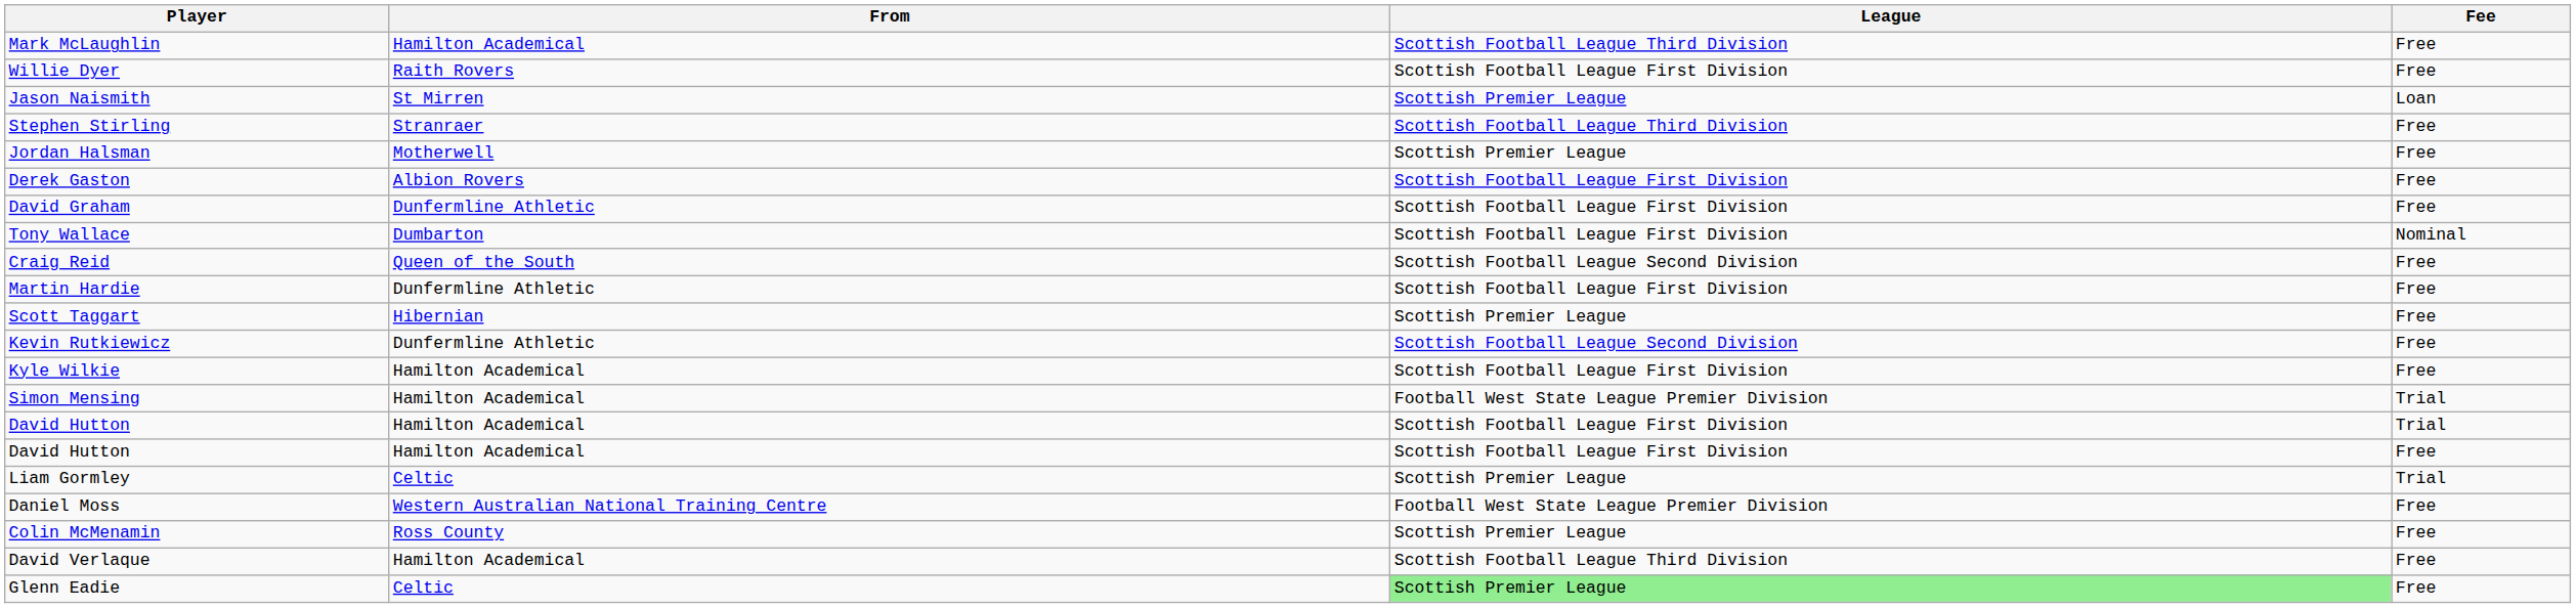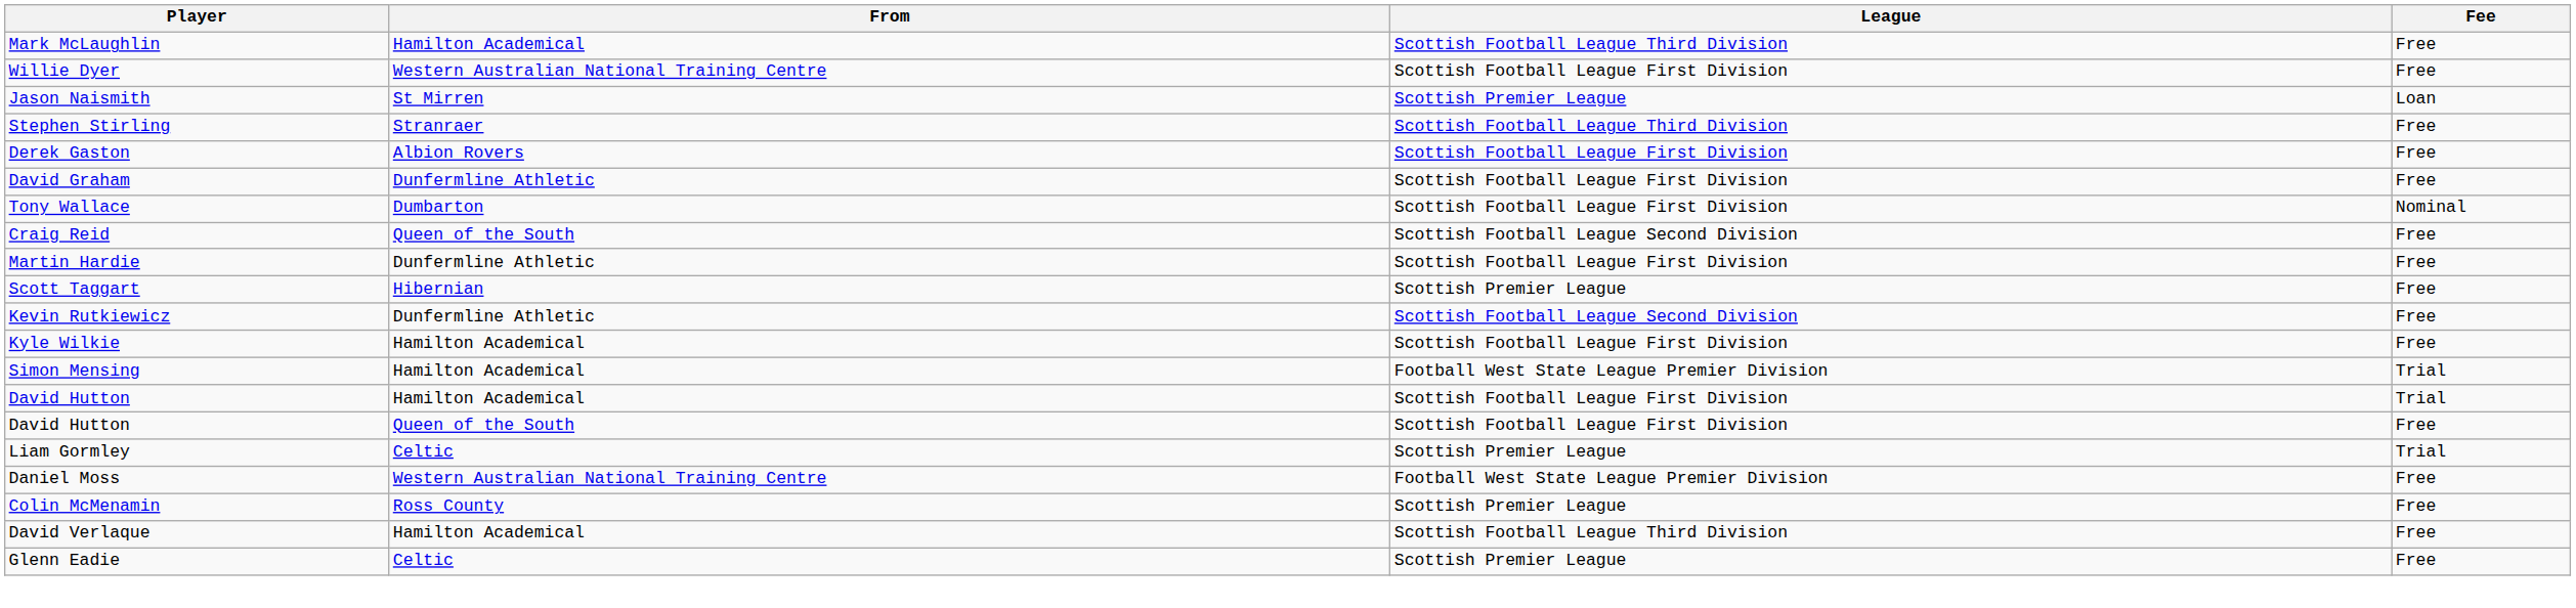 <table class="wikitable" style="text-align:center; font-size:95%;width:95%; text-align:left">
 <tr>
 <th>Player</th>
 <th>From</th>
 <th>League</th>
 <th>Fee</th>
 </tr>
 <tr>
 <td> <a href='#'>Mark McLaughlin</a></td>
 <td> <a href='#'>Hamilton Academical</a></td>
 <td><a href='#'>Scottish Football League Third Division</a></td>
 <td>Free</td>
 </tr>
 <tr>
 <td> <a href='#'>Willie Dyer</a></td>
-<td> <a href='#'>Raith Rovers</a></td>
+<td> <a href='#'>Western Australian National Training Centre</a></td>
 <td>Scottish Football League First Division</td>
 <td>Free</td>
 </tr>
 <tr>
 <td> <a href='#'>Jason Naismith</a></td>
 <td> <a href='#'>St Mirren</a></td>
 <td><a href='#'>Scottish Premier League</a></td>
 <td>Loan</td>
 </tr>
 <tr>
 <td> <a href='#'>Stephen Stirling</a></td>
 <td> <a href='#'>Stranraer</a></td>
 <td><a href='#'>Scottish Football League Third Division</a></td>
-<td>Free</td>
-</tr>
-<tr>
-<td> <a href='#'>Jordan Halsman</a></td>
-<td> <a href='#'>Motherwell</a></td>
-<td>Scottish Premier League</td>
 <td>Free</td>
 </tr>
 <tr>
 <td> <a href='#'>Derek Gaston</a></td>
 <td> <a href='#'>Albion Rovers</a></td>
 <td><a href='#'>Scottish Football League First Division</a></td>
 <td>Free</td>
 </tr>
 <tr>
 <td> <a href='#'>David Graham</a></td>
 <td> <a href='#'>Dunfermline Athletic</a></td>
 <td>Scottish Football League First Division</td>
 <td>Free</td>
 </tr>
 <tr>
 <td> <a href='#'>Tony Wallace</a></td>
 <td> <a href='#'>Dumbarton</a></td>
 <td>Scottish Football League First Division</td>
 <td>Nominal</td>
 </tr>
 <tr>
 <td> <a href='#'>Craig Reid</a></td>
 <td> <a href='#'>Queen of the South</a></td>
 <td>Scottish Football League Second Division</td>
 <td>Free</td>
 </tr>
 <tr>
 <td> <a href='#'>Martin Hardie</a></td>
 <td> Dunfermline Athletic</td>
 <td>Scottish Football League First Division</td>
 <td>Free</td>
 </tr>
 <tr>
 <td> <a href='#'>Scott Taggart</a></td>
 <td> <a href='#'>Hibernian</a></td>
 <td>Scottish Premier League</td>
 <td>Free</td>
 </tr>
 <tr>
 <td> <a href='#'>Kevin Rutkiewicz</a></td>
 <td> Dunfermline Athletic</td>
 <td><a href='#'>Scottish Football League Second Division</a></td>
 <td>Free</td>
 </tr>
 <tr>
 <td> <a href='#'>Kyle Wilkie</a></td>
 <td> Hamilton Academical</td>
 <td>Scottish Football League First Division</td>
 <td>Free</td>
 </tr>
 <tr>
 <td> <a href='#'>Simon Mensing</a></td>
 <td> Hamilton Academical</td>
 <td>Football West State League Premier Division</td>
 <td>Trial</td>
 </tr>
 <tr>
 <td> <a href='#'>David Hutton</a></td>
 <td> Hamilton Academical</td>
 <td>Scottish Football League First Division</td>
 <td>Trial</td>
 </tr>
 <tr>
 <td> David Hutton</td>
-<td> Hamilton Academical</td>
+<td> <a href='#'>Queen of the South</a></td>
 <td>Scottish Football League First Division</td>
 <td>Free</td>
 </tr>
 <tr>
 <td> Liam Gormley</td>
 <td> <a href='#'>Celtic</a></td>
 <td>Scottish Premier League</td>
 <td>Trial</td>
 </tr>
 <tr>
 <td> Daniel Moss</td>
 <td> <a href='#'>Western Australian National Training Centre</a></td>
 <td>Football West State League Premier Division</td>
 <td>Free</td>
 </tr>
 <tr>
 <td> <a href='#'>Colin McMenamin</a></td>
 <td> <a href='#'>Ross County</a></td>
 <td>Scottish Premier League</td>
 <td>Free</td>
 </tr>
 <tr>
 <td> David Verlaque</td>
 <td> Hamilton Academical</td>
 <td>Scottish Football League Third Division</td>
 <td>Free</td>
 </tr>
 <tr>
 <td> Glenn Eadie</td>
 <td> <a href='#'>Celtic</a></td>
-<td style="background: lightgreen;">Scottish Premier League</td>
+<td>Scottish Premier League</td>
 <td>Free</td>
 </tr>
 </table>
